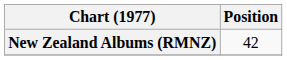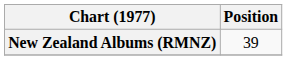 <table class="wikitable plainrowheaders" style="text-align:center">
 <tr>
 <th scope="col">Chart (1977)</th>
 <th scope="col">Position</th>
 </tr>
 <tr>
 <th scope="row">New Zealand Albums (RMNZ)</th>
-<td>42</td>
+<td>39</td>
 </tr>
 <tr>
 </tr>
 </table>
